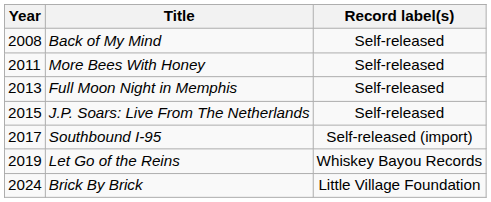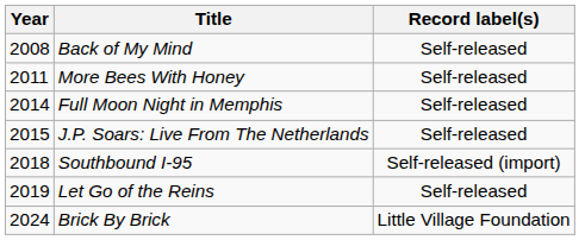 <table class="wikitable sortable">
 <tr>
 <th>Year</th>
 <th>Title</th>
 <th>Record label(s)</th>
 </tr>
 <tr>
 <td>2008</td>
 <td><em>Back of My Mind</em></td>
 <td style="text-align:center;">Self-released</td>
 </tr>
 <tr>
 <td>2011</td>
 <td><em>More Bees With Honey</em></td>
 <td style="text-align:center;">Self-released</td>
 </tr>
 <tr>
-<td>2013</td>
+<td>2014</td>
 <td><em>Full Moon Night in Memphis</em></td>
 <td style="text-align:center;">Self-released</td>
 </tr>
 <tr>
 <td>2015</td>
 <td><em>J.P. Soars: Live From The Netherlands</em></td>
 <td style="text-align:center;">Self-released</td>
 </tr>
 <tr>
-<td>2017</td>
+<td>2018</td>
 <td><em>Southbound I-95</em></td>
 <td style="text-align:center;">Self-released (import)</td>
 </tr>
 <tr>
 <td>2019</td>
 <td><em>Let Go of the Reins</em></td>
-<td style="text-align:center;">Whiskey Bayou Records</td>
+<td style="text-align:center;">Self-released</td>
 </tr>
 <tr>
 <td>2024</td>
 <td><em>Brick By Brick</em></td>
 <td style="text-align:center;">Little Village Foundation</td>
 </tr>
 </table>
